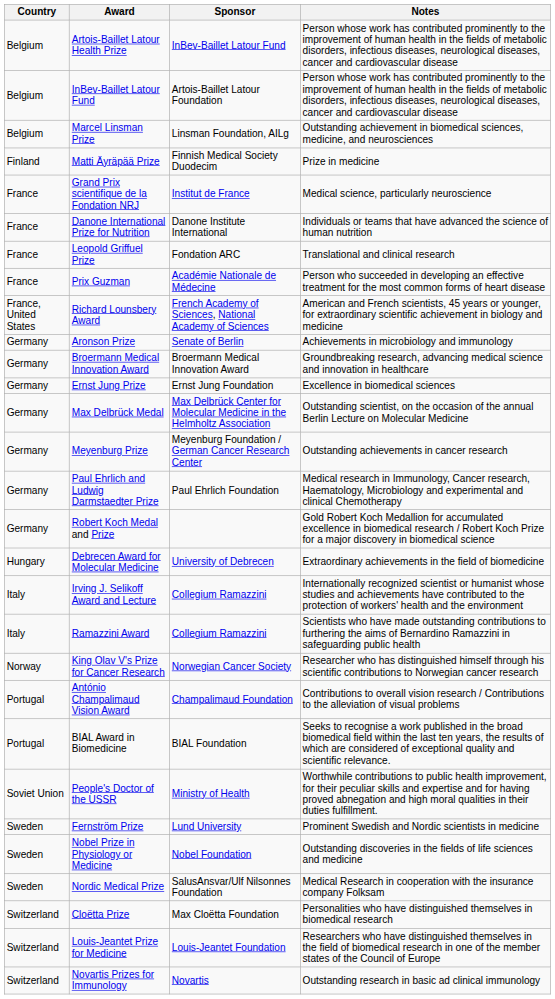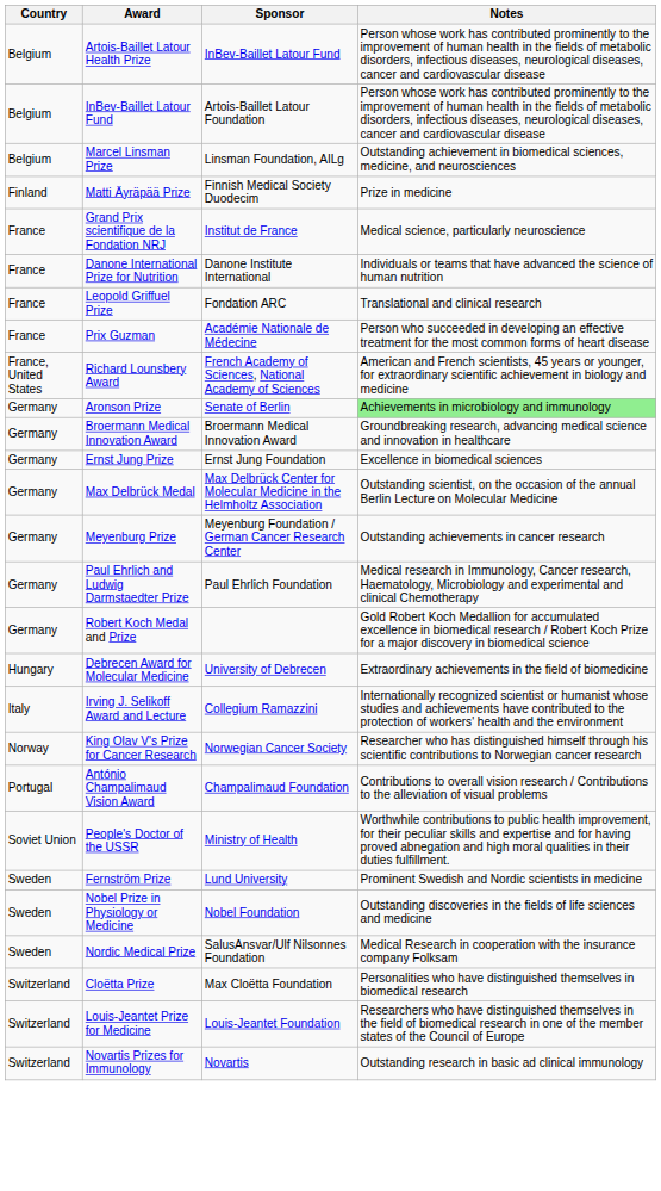 <table Class="wikitable sortable">
 <tr>
 <th style="width:6em;">Country</th>
 <th>Award</th>
 <th>Sponsor</th>
 <th>Notes</th>
 </tr>
 <tr>
 <td>Belgium</td>
 <td><a href='#'>Artois-Baillet Latour Health Prize</a></td>
 <td><a href='#'>InBev-Baillet Latour Fund</a></td>
 <td>Person whose work has contributed prominently to the improvement of human health in the fields of metabolic disorders, infectious diseases, neurological diseases, cancer and cardiovascular disease</td>
 </tr>
 <tr>
 <td>Belgium</td>
 <td><a href='#'>InBev-Baillet Latour Fund</a></td>
 <td>Artois-Baillet Latour Foundation</td>
 <td>Person whose work has contributed prominently to the improvement of human health in the fields of metabolic disorders, infectious diseases, neurological diseases, cancer and cardiovascular disease</td>
 </tr>
 <tr>
 <td>Belgium</td>
 <td><a href='#'>Marcel Linsman Prize</a></td>
 <td>Linsman Foundation, AILg</td>
 <td>Outstanding achievement in biomedical sciences, medicine, and neurosciences</td>
 </tr>
 <tr>
 <td>Finland</td>
 <td><a href='#'>Matti Äyräpää Prize</a></td>
 <td>Finnish Medical Society Duodecim</td>
 <td>Prize in medicine</td>
 </tr>
 <tr>
 <td>France</td>
 <td><a href='#'>Grand Prix scientifique de la Fondation NRJ</a></td>
 <td><a href='#'>Institut de France</a></td>
 <td>Medical science, particularly neuroscience</td>
 </tr>
 <tr>
 <td>France</td>
 <td><a href='#'>Danone International Prize for Nutrition</a></td>
 <td>Danone Institute International</td>
 <td>Individuals or teams that have advanced the science of human nutrition</td>
 </tr>
 <tr>
 <td>France</td>
 <td><a href='#'>Leopold Griffuel Prize</a></td>
 <td>Fondation ARC</td>
 <td>Translational and clinical research</td>
 </tr>
 <tr>
 <td>France</td>
 <td><a href='#'>Prix Guzman</a></td>
 <td><a href='#'>Académie Nationale de Médecine</a></td>
 <td>Person who succeeded in developing an effective treatment for the most common forms of heart disease</td>
 </tr>
 <tr>
 <td>France, United States</td>
 <td><a href='#'>Richard Lounsbery Award</a></td>
 <td><a href='#'>French Academy of Sciences</a>, <a href='#'>National Academy of Sciences</a></td>
 <td>American and French scientists, 45 years or younger, for extraordinary scientific achievement in biology and medicine</td>
 </tr>
 <tr>
 <td>Germany</td>
 <td><a href='#'>Aronson Prize</a></td>
 <td><a href='#'>Senate of Berlin</a></td>
-<td>Achievements in microbiology and immunology</td>
+<td style="background: lightgreen;">Achievements in microbiology and immunology</td>
 </tr>
 <tr>
 <td>Germany</td>
 <td><a href='#'>Broermann Medical Innovation Award</a></td>
 <td>Broermann Medical Innovation Award</td>
 <td>Groundbreaking research, advancing medical science and innovation in healthcare</td>
 </tr>
 <tr>
 <td>Germany</td>
 <td><a href='#'>Ernst Jung Prize</a></td>
 <td>Ernst Jung Foundation</td>
 <td>Excellence in biomedical sciences</td>
 </tr>
 <tr>
 <td>Germany</td>
 <td><a href='#'>Max Delbrück Medal</a></td>
 <td><a href='#'>Max Delbrück Center for Molecular Medicine in the Helmholtz Association</a></td>
 <td>Outstanding scientist, on the occasion of the annual Berlin Lecture on Molecular Medicine</td>
 </tr>
 <tr>
 <td>Germany</td>
 <td><a href='#'>Meyenburg Prize</a></td>
 <td>Meyenburg Foundation / <a href='#'>German Cancer Research Center</a></td>
 <td>Outstanding achievements in cancer research</td>
 </tr>
 <tr>
 <td>Germany</td>
 <td><a href='#'>Paul Ehrlich and Ludwig Darmstaedter Prize</a></td>
 <td>Paul Ehrlich Foundation</td>
 <td>Medical research in Immunology, Cancer research, Haematology, Microbiology and experimental and clinical Chemotherapy</td>
 </tr>
 <tr>
 <td>Germany</td>
 <td><a href='#'>Robert Koch Medal</a> and <a href='#'>Prize</a></td>
 <td></td>
 <td>Gold Robert Koch Medallion for accumulated excellence in biomedical research / Robert Koch Prize for a major discovery in biomedical science</td>
 </tr>
 <tr>
 <td>Hungary</td>
 <td><a href='#'>Debrecen Award for Molecular Medicine</a></td>
 <td><a href='#'>University of Debrecen</a></td>
 <td>Extraordinary achievements in the field of biomedicine</td>
 </tr>
 <tr>
 <td>Italy</td>
 <td><a href='#'>Irving J. Selikoff Award and Lecture</a></td>
 <td><a href='#'>Collegium Ramazzini</a></td>
 <td>Internationally recognized scientist or humanist whose studies and achievements have contributed to the protection of workers' health and the environment</td>
 </tr>
 <tr>
-<td>Italy</td>
-<td><a href='#'>Ramazzini Award</a></td>
-<td><a href='#'>Collegium Ramazzini</a></td>
-<td>Scientists who have made outstanding contributions to furthering the aims of Bernardino Ramazzini in safeguarding public health</td>
-</tr>
-<tr>
 <td>Norway</td>
 <td><a href='#'>King Olav V's Prize for Cancer Research</a></td>
 <td><a href='#'>Norwegian Cancer Society</a></td>
 <td>Researcher who has distinguished himself through his scientific contributions to Norwegian cancer research</td>
 </tr>
 <tr>
 <td>Portugal</td>
 <td><a href='#'>António Champalimaud Vision Award</a></td>
 <td><a href='#'>Champalimaud Foundation</a></td>
 <td>Contributions to overall vision research / Contributions to the alleviation of visual problems</td>
-</tr>
-<tr>
-<td>Portugal</td>
-<td>BIAL Award in Biomedicine</td>
-<td>BIAL Foundation</td>
-<td>Seeks to recognise a work published in the broad biomedical field within the last ten years, the results of which are considered of exceptional quality and scientific relevance.</td>
 </tr>
 <tr>
 <td>Soviet Union</td>
 <td><a href='#'>People's Doctor of the USSR</a></td>
 <td><a href='#'>Ministry of Health</a></td>
 <td>Worthwhile contributions to public health improvement, for their peculiar skills and expertise and for having proved abnegation and high moral qualities in their duties fulfillment.</td>
 </tr>
 <tr>
 <td>Sweden</td>
 <td><a href='#'>Fernström Prize</a></td>
 <td><a href='#'>Lund University</a></td>
 <td>Prominent Swedish and Nordic scientists in medicine</td>
 </tr>
 <tr>
 <td>Sweden</td>
 <td><a href='#'>Nobel Prize in Physiology or Medicine</a></td>
 <td><a href='#'>Nobel Foundation</a></td>
 <td>Outstanding discoveries in the fields of life sciences and medicine</td>
 </tr>
 <tr>
 <td>Sweden</td>
 <td><a href='#'>Nordic Medical Prize</a></td>
 <td>SalusAnsvar/Ulf Nilsonnes Foundation</td>
 <td>Medical Research in cooperation with the insurance company Folksam</td>
 </tr>
 <tr>
 <td>Switzerland</td>
 <td><a href='#'>Cloëtta Prize</a></td>
 <td>Max Cloëtta Foundation</td>
 <td>Personalities who have distinguished themselves in biomedical research</td>
 </tr>
 <tr>
 <td>Switzerland</td>
 <td><a href='#'>Louis-Jeantet Prize for Medicine</a></td>
 <td><a href='#'>Louis-Jeantet Foundation</a></td>
 <td>Researchers who have distinguished themselves in the field of biomedical research in one of the member states of the Council of Europe</td>
 </tr>
 <tr>
 <td>Switzerland</td>
 <td><a href='#'>Novartis Prizes for Immunology</a></td>
 <td><a href='#'>Novartis</a></td>
 <td>Outstanding research in basic ad clinical immunology</td>
 </tr>
 </table>
